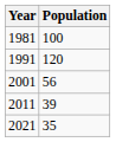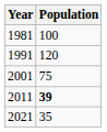 <table class="wikitable">
 <tr>
 <th>Year</th>
 <th>Population</th>
 </tr>
 <tr>
 <td>1981</td>
 <td>100</td>
 </tr>
 <tr>
 <td>1991</td>
 <td>120</td>
 </tr>
 <tr>
 <td>2001</td>
-<td>56</td>
+<td>75</td>
 </tr>
 <tr>
 <td>2011</td>
-<td>39</td>
+<td><strong>39</strong></td>
 </tr>
 <tr>
 <td>2021</td>
 <td>35</td>
 </tr>
 </table>
